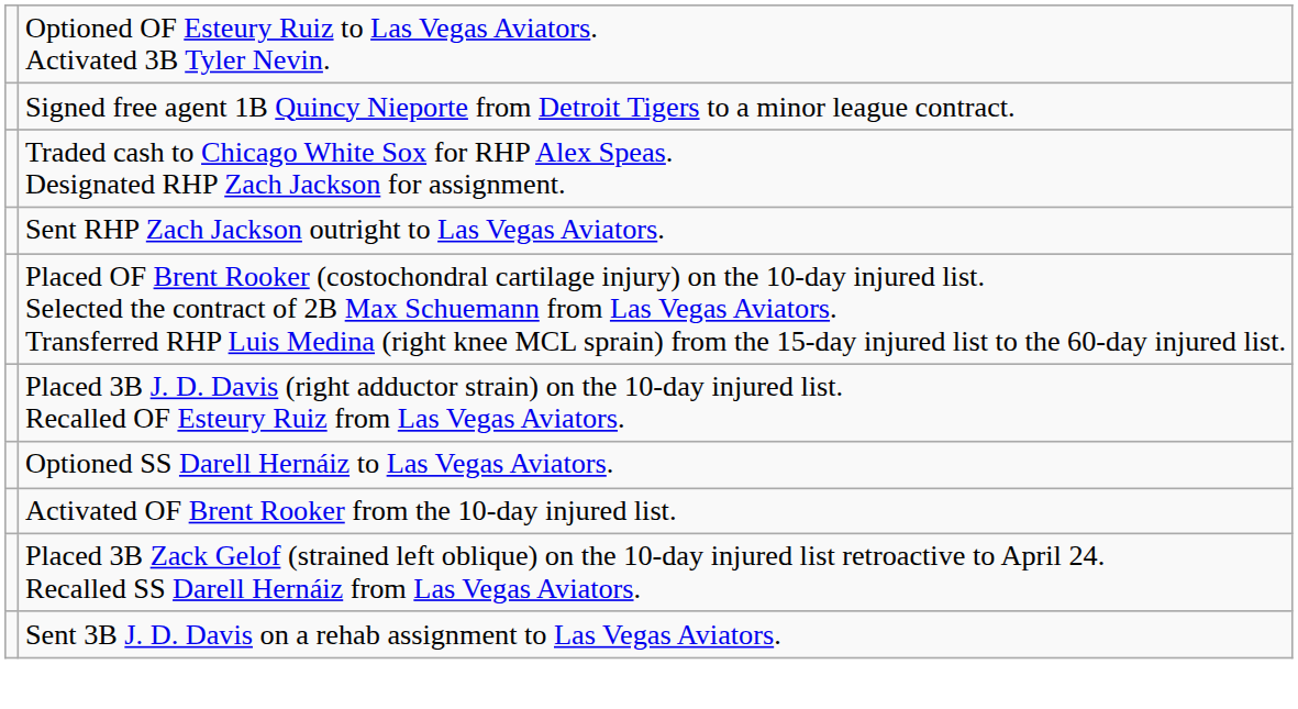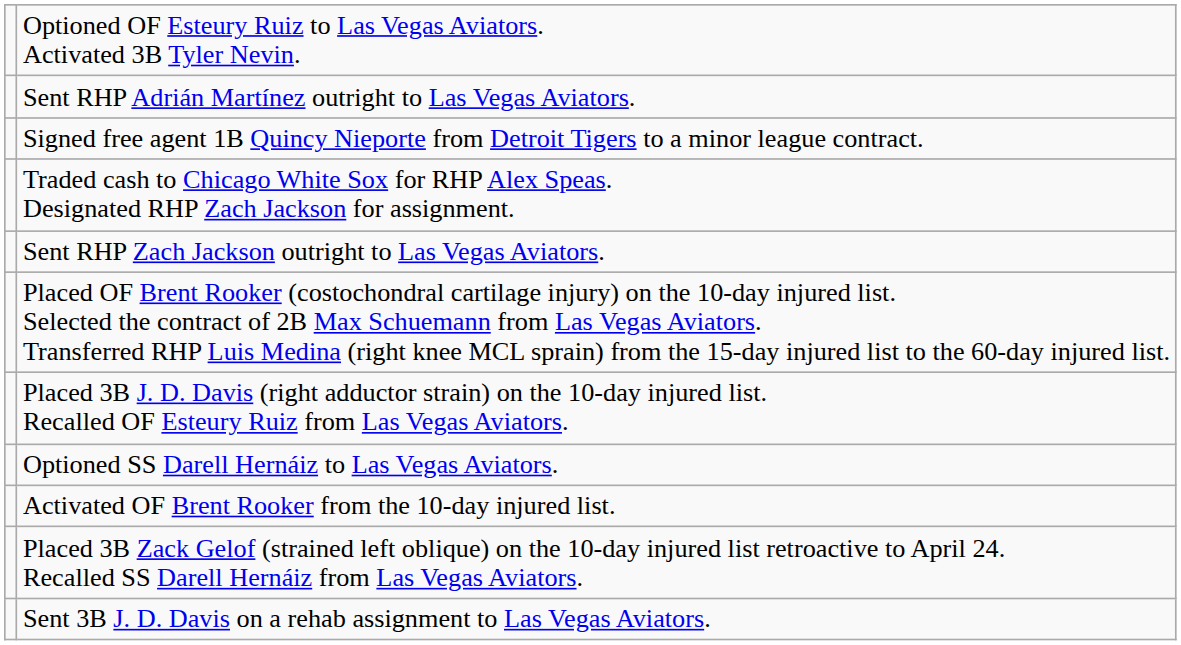 <table class="wikitable">
 <tr>
 <td></td>
 <td>Optioned OF <a href='#'>Esteury Ruiz</a> to <a href='#'>Las Vegas Aviators</a>. <br> Activated 3B <a href='#'>Tyler Nevin</a>.</td>
+</tr>
+<tr>
+<td></td>
+<td>Sent RHP <a href='#'>Adrián Martínez</a> outright to <a href='#'>Las Vegas Aviators</a>.</td>
 </tr>
 <tr>
 <td></td>
 <td>Signed free agent 1B <a href='#'>Quincy Nieporte</a> from <a href='#'>Detroit Tigers</a> to a minor league contract.</td>
 </tr>
 <tr>
 <td></td>
 <td>Traded cash to <a href='#'>Chicago White Sox</a> for RHP <a href='#'>Alex Speas</a>. <br> Designated RHP <a href='#'>Zach Jackson</a> for assignment.</td>
 </tr>
 <tr>
 <td></td>
 <td>Sent RHP <a href='#'>Zach Jackson</a> outright to <a href='#'>Las Vegas Aviators</a>.</td>
 </tr>
 <tr>
 <td></td>
 <td>Placed OF <a href='#'>Brent Rooker</a> (costochondral cartilage injury) on the 10-day injured list. <br> Selected the contract of 2B <a href='#'>Max Schuemann</a> from <a href='#'>Las Vegas Aviators</a>. <br> Transferred RHP <a href='#'>Luis Medina</a> (right knee MCL sprain) from the 15-day injured list to the 60-day injured list.</td>
 </tr>
 <tr>
 <td></td>
 <td>Placed 3B <a href='#'>J. D. Davis</a> (right adductor strain) on the 10-day injured list. <br> Recalled OF <a href='#'>Esteury Ruiz</a> from <a href='#'>Las Vegas Aviators</a>.</td>
 </tr>
 <tr>
 <td></td>
 <td>Optioned SS <a href='#'>Darell Hernáiz</a> to <a href='#'>Las Vegas Aviators</a>.</td>
 </tr>
 <tr>
 <td></td>
 <td>Activated OF <a href='#'>Brent Rooker</a> from the 10-day injured list.</td>
 </tr>
 <tr>
 <td></td>
 <td>Placed 3B <a href='#'>Zack Gelof</a> (strained left oblique) on the 10-day injured list retroactive to April 24. <br> Recalled SS <a href='#'>Darell Hernáiz</a> from <a href='#'>Las Vegas Aviators</a>.</td>
 </tr>
 <tr>
 <td></td>
 <td>Sent 3B <a href='#'>J. D. Davis</a> on a rehab assignment to <a href='#'>Las Vegas Aviators</a>.</td>
 </tr>
 </table>
